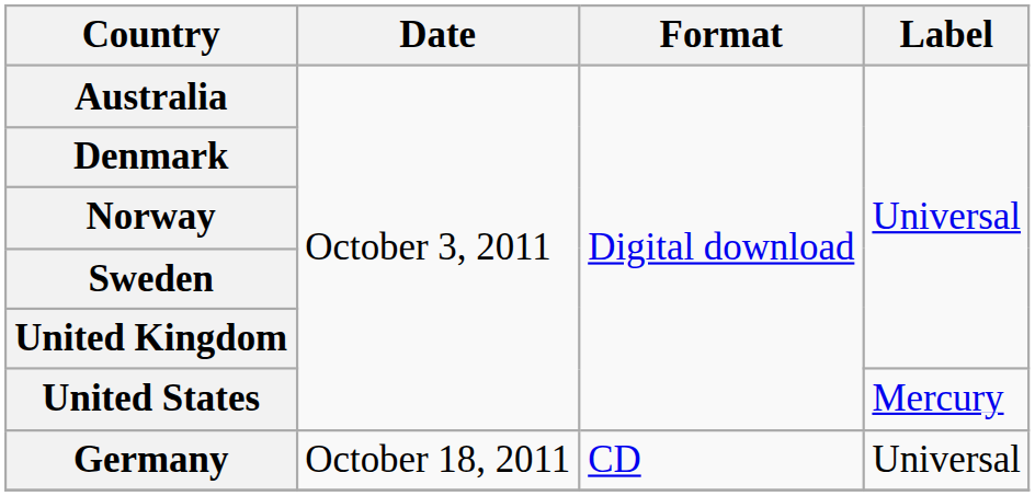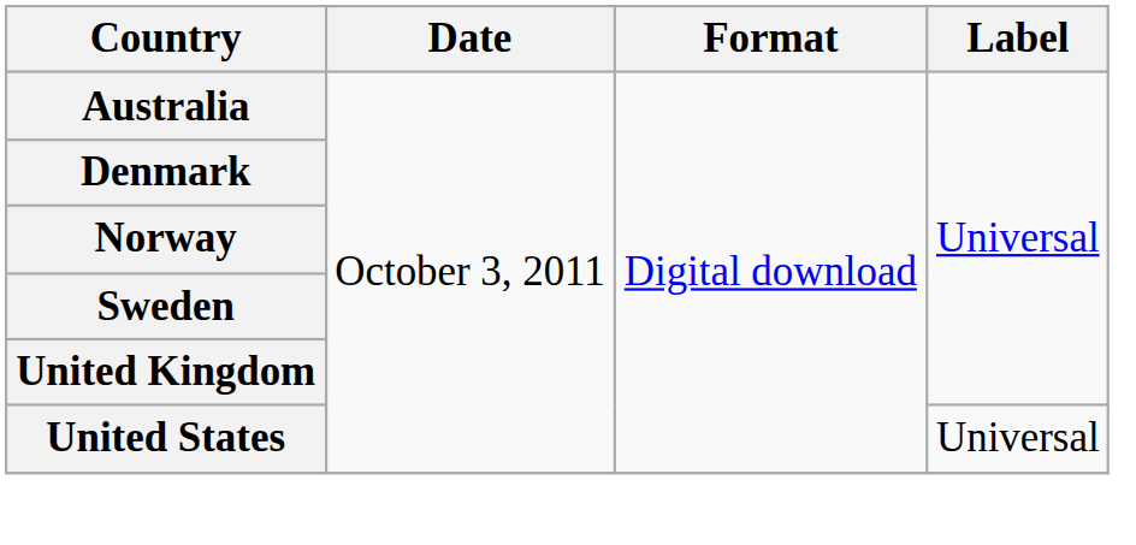 <table class="wikitable plainrowheaders">
 <tr>
 <th scope="col">Country</th>
 <th scope="col">Date</th>
 <th scope="col">Format</th>
 <th scope="col">Label</th>
 </tr>
 <tr>
 <th scope="row">Australia</th>
 <td rowspan="6">October 3, 2011</td>
 <td rowspan="6"><a href='#'>Digital download</a></td>
 <td rowspan="5"><a href='#'>Universal</a></td>
 </tr>
 <tr>
 <th scope="row">Denmark</th>
 </tr>
 <tr>
 <th scope="row">Norway</th>
 </tr>
 <tr>
 <th scope="row">Sweden</th>
 </tr>
 <tr>
 <th scope="row">United Kingdom</th>
 </tr>
 <tr>
 <th scope="row">United States</th>
-<td><a href='#'>Mercury</a></td>
-</tr>
-<tr>
-<th scope="row">Germany</th>
-<td>October 18, 2011</td>
-<td><a href='#'>CD</a></td>
 <td>Universal</td>
 </tr>
 <tr>
 </tr>
 </table>
